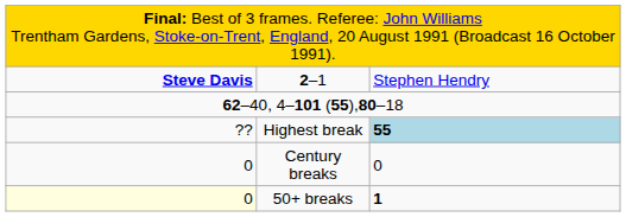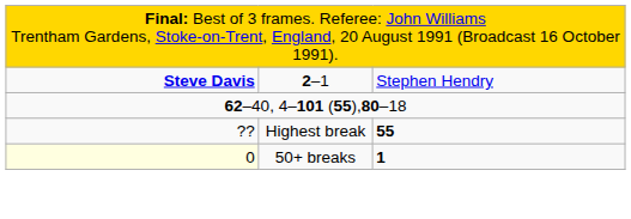 <table class="wikitable" style="font-size: 95%; margin: 1em auto 1em auto;">
 <tr>
 <td colspan="3" align="center" bgcolor="#ffd700"><strong>Final:</strong> Best of 3 frames. Referee: <a href='#'>John Williams</a> <br>Trentham Gardens, <a href='#'>Stoke-on-Trent</a>, <a href='#'>England</a>, 20 August 1991 (Broadcast 16 October 1991).</td>
 </tr>
 <tr>
 <td width="230" align="right"><strong><a href='#'>Steve Davis</a></strong> <br></td>
 <td width="100" align="center"><strong>2</strong>–1</td>
 <td width="230"><a href='#'>Stephen Hendry</a> <br></td>
 </tr>
 <tr>
 <td colspan="3" align="center" style="font-size: 100%"><strong>62</strong>–40, 4–<strong>101</strong> (<strong>55</strong>),<strong>80</strong>–18</td>
 </tr>
 <tr>
 <td align="right">??</td>
 <td align="center">Highest break</td>
-<td align="left" style="background: lightblue;"><strong>55</strong></td>
-</tr>
-<tr>
-<td align="right">0</td>
-<td align="center">Century breaks</td>
-<td align="left">0</td>
+<td align="left"><strong>55</strong></td>
 </tr>
 <tr>
 <td align="right" style="background: lightyellow;">0</td>
 <td align="center">50+ breaks</td>
 <td align="left"><strong>1</strong></td>
 </tr>
 </table>
